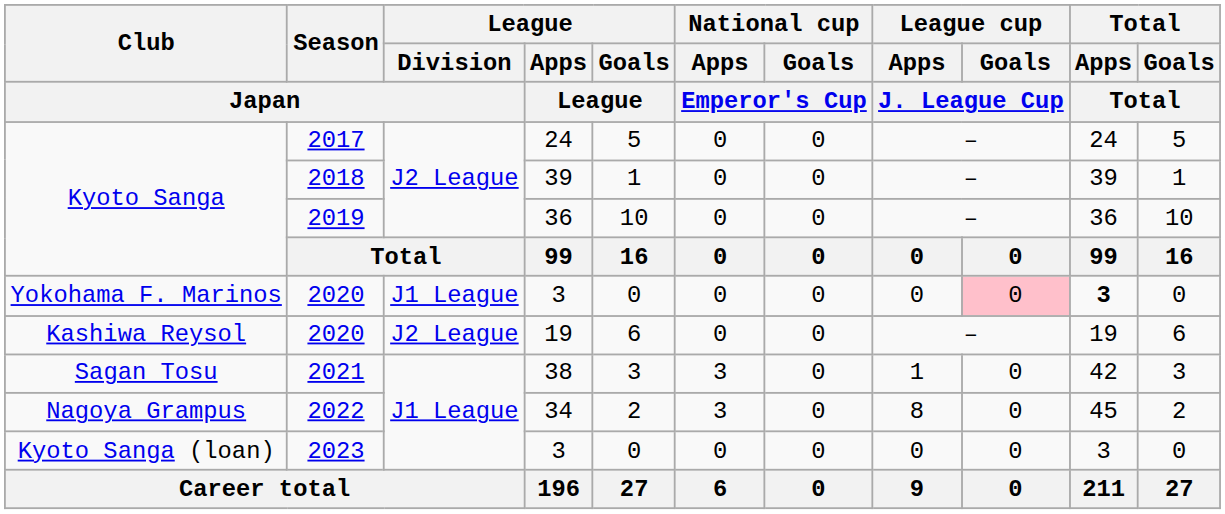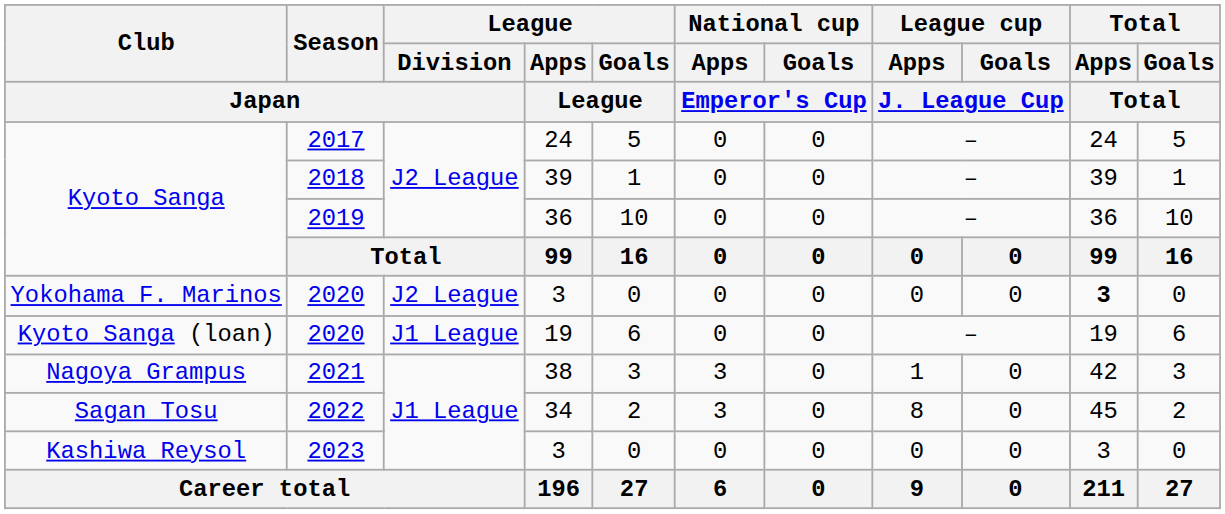 <table class="wikitable" style="text-align:center">
 <tr>
 <th rowspan=2>Club</th>
 <th rowspan=2>Season</th>
 <th colspan=3>League</th>
 <th colspan=2>National cup</th>
 <th colspan=2>League cup</th>
 <th colspan=2>Total</th>
 </tr>
 <tr>
 <th>Division</th>
 <th>Apps</th>
 <th>Goals</th>
 <th>Apps</th>
 <th>Goals</th>
 <th>Apps</th>
 <th>Goals</th>
 <th>Apps</th>
 <th>Goals</th>
 </tr>
 <tr>
 <th colspan=3>Japan</th>
 <th colspan=2>League</th>
 <th colspan=2><a href='#'>Emperor's Cup</a></th>
 <th colspan=2><a href='#'>J. League Cup</a></th>
 <th colspan=2>Total</th>
 </tr>
 <tr>
 <td rowspan="4"><a href='#'>Kyoto Sanga</a></td>
 <td><a href='#'>2017</a></td>
 <td rowspan="3"><a href='#'>J2 League</a></td>
 <td>24</td>
 <td>5</td>
 <td>0</td>
 <td>0</td>
 <td colspan="2">–</td>
 <td>24</td>
 <td>5</td>
 </tr>
 <tr>
 <td><a href='#'>2018</a></td>
 <td>39</td>
 <td>1</td>
 <td>0</td>
 <td>0</td>
 <td colspan="2">–</td>
 <td>39</td>
 <td>1</td>
 </tr>
 <tr>
 <td><a href='#'>2019</a></td>
 <td>36</td>
 <td>10</td>
 <td>0</td>
 <td>0</td>
 <td colspan="2">–</td>
 <td>36</td>
 <td>10</td>
 </tr>
 <tr>
 <th colspan="2">Total</th>
 <th>99</th>
 <th>16</th>
 <th>0</th>
 <th>0</th>
 <th>0</th>
 <th>0</th>
 <th>99</th>
 <th>16</th>
 </tr>
 <tr>
 <td><a href='#'>Yokohama F. Marinos</a></td>
 <td><a href='#'>2020</a></td>
-<td><a href='#'>J1 League</a></td>
+<td><a href='#'>J2 League</a></td>
 <td>3</td>
 <td>0</td>
 <td>0</td>
 <td>0</td>
 <td>0</td>
-<td style="background: pink;">0</td>
+<td>0</td>
 <td><strong>3</strong></td>
 <td>0</td>
 </tr>
 <tr>
-<td><a href='#'>Kashiwa Reysol</a></td>
+<td><a href='#'>Kyoto Sanga</a> (loan)</td>
 <td><a href='#'>2020</a></td>
-<td><a href='#'>J2 League</a></td>
+<td><a href='#'>J1 League</a></td>
 <td>19</td>
 <td>6</td>
 <td>0</td>
 <td>0</td>
 <td colspan="2">–</td>
 <td>19</td>
 <td>6</td>
 </tr>
 <tr>
-<td><a href='#'>Sagan Tosu</a></td>
+<td><a href='#'>Nagoya Grampus</a></td>
 <td><a href='#'>2021</a></td>
 <td rowspan="3"><a href='#'>J1 League</a></td>
 <td>38</td>
 <td>3</td>
 <td>3</td>
 <td>0</td>
 <td>1</td>
 <td>0</td>
 <td>42</td>
 <td>3</td>
 </tr>
 <tr>
-<td><a href='#'>Nagoya Grampus</a></td>
+<td><a href='#'>Sagan Tosu</a></td>
 <td><a href='#'>2022</a></td>
 <td>34</td>
 <td>2</td>
 <td>3</td>
 <td>0</td>
 <td>8</td>
 <td>0</td>
 <td>45</td>
 <td>2</td>
 </tr>
 <tr>
-<td><a href='#'>Kyoto Sanga</a> (loan)</td>
+<td><a href='#'>Kashiwa Reysol</a></td>
 <td><a href='#'>2023</a></td>
 <td>3</td>
 <td>0</td>
 <td>0</td>
 <td>0</td>
 <td>0</td>
 <td>0</td>
 <td>3</td>
 <td>0</td>
 </tr>
 <tr>
 <th colspan=3>Career total</th>
 <th>196</th>
 <th>27</th>
 <th>6</th>
 <th>0</th>
 <th>9</th>
 <th>0</th>
 <th>211</th>
 <th>27</th>
 </tr>
 </table>
